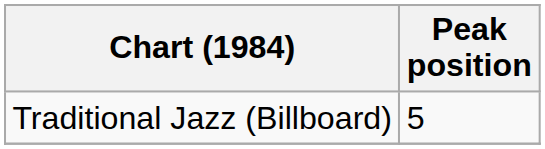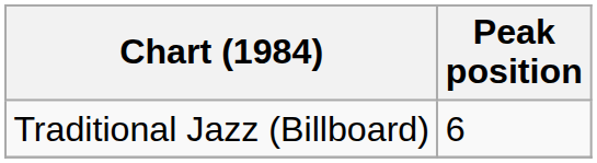 <table class="wikitable">
 <tr>
 <th>Chart (1984)</th>
 <th>Peak<br>position</th>
 </tr>
 <tr>
 <td>Traditional Jazz (Billboard)</td>
-<td>5</td>
+<td>6</td>
 </tr>
 <tr>
 </tr>
 <tr>
 </tr>
 <tr>
 </tr>
 </table>
